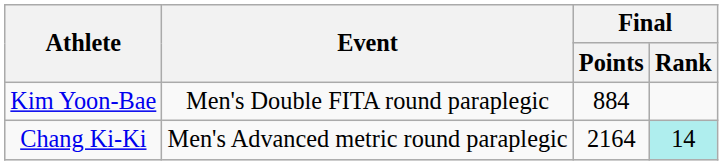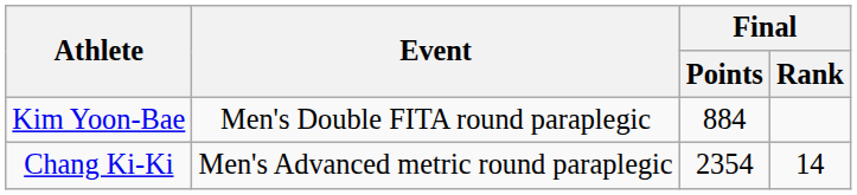 <table class="wikitable" style="text-align:center">
 <tr>
 <th rowspan="2">Athlete</th>
 <th rowspan="2">Event</th>
 <th colspan="2">Final</th>
 </tr>
 <tr>
 <th>Points</th>
 <th>Rank</th>
 </tr>
 <tr>
 <td><a href='#'>Kim Yoon-Bae</a></td>
 <td>Men's Double FITA round paraplegic</td>
 <td>884</td>
 <td></td>
 </tr>
 <tr>
 <td><a href='#'>Chang Ki-Ki</a></td>
 <td>Men's Advanced metric round paraplegic</td>
-<td>2164</td>
-<td style="background: paleturquoise;">14</td>
+<td>2354</td>
+<td>14</td>
 </tr>
 </table>
